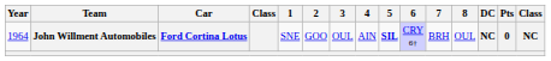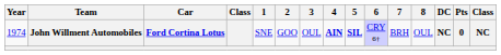 <table class="wikitable" style="text-align:center; font-size:85%">
 <tr>
 <th>Year</th>
 <th>Team</th>
 <th>Car</th>
 <th>Class</th>
 <th>1</th>
 <th>2</th>
 <th>3</th>
 <th>4</th>
 <th>5</th>
 <th>6</th>
 <th>7</th>
 <th>8</th>
 <th>DC</th>
 <th>Pts</th>
 <th>Class</th>
 </tr>
 <tr>
-<td><a href='#'>1964</a></td>
+<td><a href='#'>1974</a></td>
 <th>John Willment Automobiles</th>
 <th><a href='#'>Ford Cortina Lotus</a></th>
 <th><span></span></th>
 <td><a href='#'>SNE</a></td>
 <td><a href='#'>GOO</a></td>
 <td><a href='#'>OUL</a></td>
-<td><a href='#'>AIN</a></td>
+<td><strong><a href='#'>AIN</a></strong></td>
 <td><strong><a href='#'>SIL</a></strong></td>
 <td style="background:#CFCFFF;"><a href='#'>CRY</a><br><small>6†</small></td>
 <td><a href='#'>BRH</a></td>
 <td><a href='#'>OUL</a></td>
 <th>NC</th>
 <th>0</th>
 <th>NC</th>
 </tr>
 <tr>
 <th colspan="15"></th>
 </tr>
 </table>
